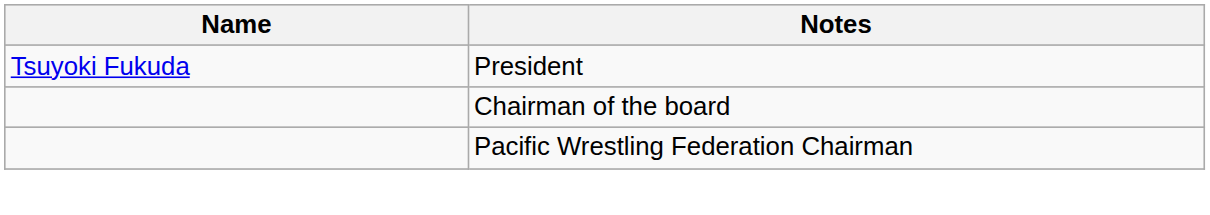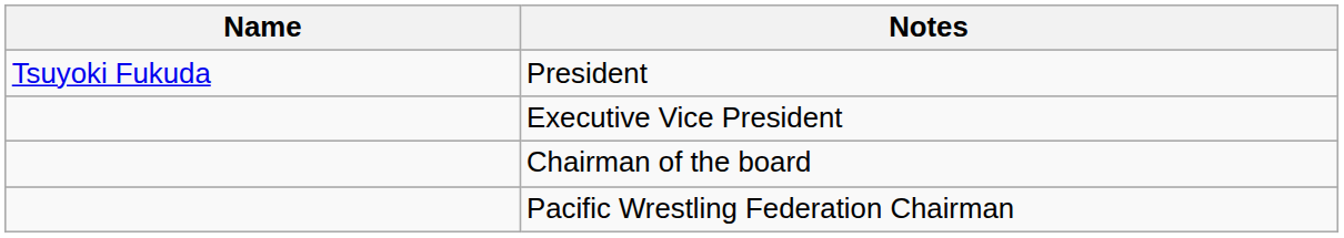 <table class="wikitable sortable" align="left center" width="59%">
 <tr>
 <th width="17%">Name</th>
 <th width="27%">Notes</th>
 </tr>
 <tr>
 <td><a href='#'>Tsuyoki Fukuda</a></td>
 <td>President</td>
 </tr>
 <tr>
 <td></td>
+<td>Executive Vice President</td>
+</tr>
+<tr>
+<td></td>
 <td>Chairman of the board</td>
 </tr>
 <tr>
 <td></td>
 <td>Pacific Wrestling Federation Chairman</td>
 </tr>
 </table>
